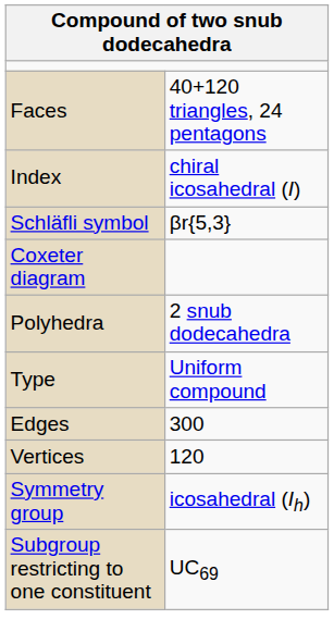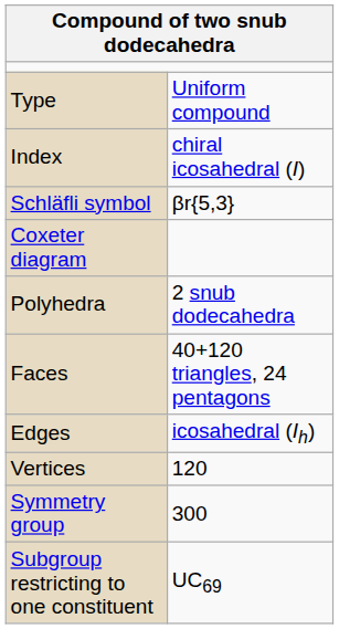 <table class="wikitable" style="float:right; margin-left:8px; width:250px">
 <tr>
 <th bgcolor=#e7dcc3 colspan=2>Compound of two snub dodecahedra</th>
 </tr>
 <tr>
 <td align=center colspan=2></td>
 </tr>
 <tr>
-<td bgcolor=#e7dcc3>Faces</td>
-<td>40+120 <a href='#'>triangles</a>, 24 <a href='#'>pentagons</a></td>
+<td bgcolor=#e7dcc3>Type</td>
+<td><a href='#'>Uniform compound</a></td>
 </tr>
 <tr>
 <td bgcolor=#e7dcc3>Index</td>
 <td><a href='#'>chiral</a> <a href='#'>icosahedral</a> (<em>I</em>)</td>
 </tr>
 <tr>
 <td bgcolor=#e7dcc3><a href='#'>Schläfli symbol</a></td>
 <td>βr{5,3}</td>
 </tr>
 <tr>
 <td bgcolor=#e7dcc3><a href='#'>Coxeter diagram</a></td>
 <td></td>
 </tr>
 <tr>
 <td bgcolor=#e7dcc3>Polyhedra</td>
 <td>2 <a href='#'>snub dodecahedra</a></td>
 </tr>
 <tr>
-<td bgcolor=#e7dcc3>Type</td>
-<td><a href='#'>Uniform compound</a></td>
+<td bgcolor=#e7dcc3>Faces</td>
+<td>40+120 <a href='#'>triangles</a>, 24 <a href='#'>pentagons</a></td>
 </tr>
 <tr>
 <td bgcolor=#e7dcc3>Edges</td>
-<td>300</td>
+<td><a href='#'>icosahedral</a> (<em>I<sub>h</sub></em>)</td>
 </tr>
 <tr>
 <td bgcolor=#e7dcc3>Vertices</td>
 <td>120</td>
 </tr>
 <tr>
 <td bgcolor=#e7dcc3><a href='#'>Symmetry group</a></td>
-<td><a href='#'>icosahedral</a> (<em>I<sub>h</sub></em>)</td>
+<td>300</td>
 </tr>
 <tr>
 <td bgcolor=#e7dcc3><a href='#'>Subgroup</a> restricting to one constituent</td>
 <td>UC<sub>69</sub></td>
 </tr>
 </table>
